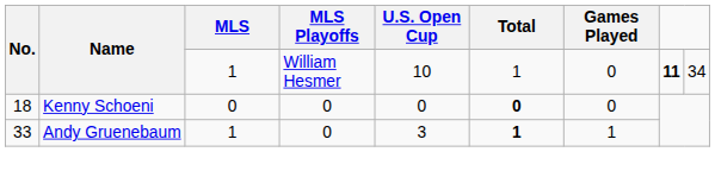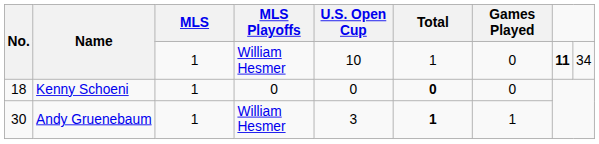 <table class="wikitable sortable" style="text-align: center;">
 <tr>
 <th rowspan=2>No.</th>
 <th rowspan=2>Name</th>
 <th style="width:85px;"><a href='#'>MLS</a></th>
 <th style="width:85px;"><a href='#'>MLS Playoffs</a></th>
 <th style="width:85px;"><a href='#'>U.S. Open Cup</a></th>
 <th style="width:85px;"><strong>Total</strong></th>
 <th style="width:85px;"><strong>Games Played</strong></th>
 </tr>
 <tr>
 <td>1</td>
 <td align=left> <a href='#'>William Hesmer</a></td>
 <td>10</td>
 <td>1</td>
 <td>0</td>
 <td><strong>11</strong></td>
 <td>34</td>
 </tr>
 <tr>
 <td>18</td>
 <td align=left> <a href='#'>Kenny Schoeni</a></td>
-<td>0</td>
+<td>1</td>
 <td>0</td>
 <td>0</td>
 <td><strong>0</strong></td>
 <td>0</td>
 </tr>
 <tr>
-<td>33</td>
+<td>30</td>
 <td align=left> <a href='#'>Andy Gruenebaum</a></td>
 <td>1</td>
-<td>0</td>
+<td align=left> <a href='#'>William Hesmer</a></td>
 <td>3</td>
 <td><strong>1</strong></td>
 <td>1</td>
 </tr>
 </table>
